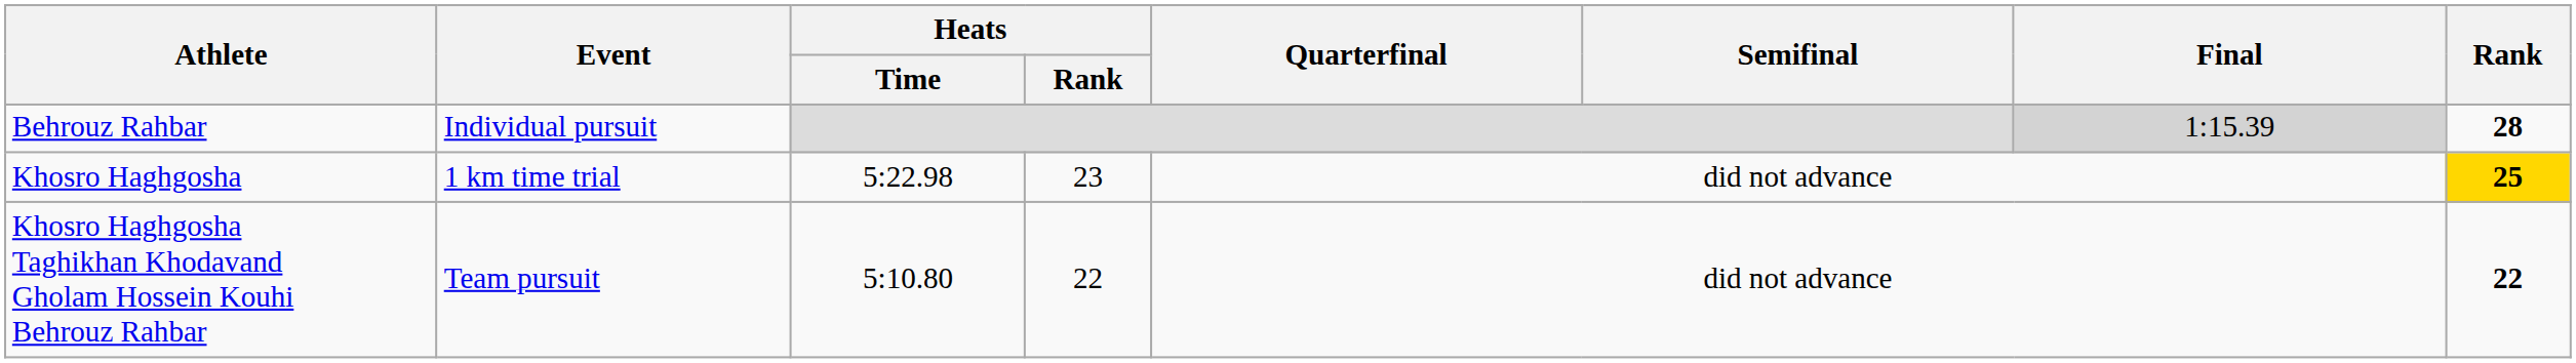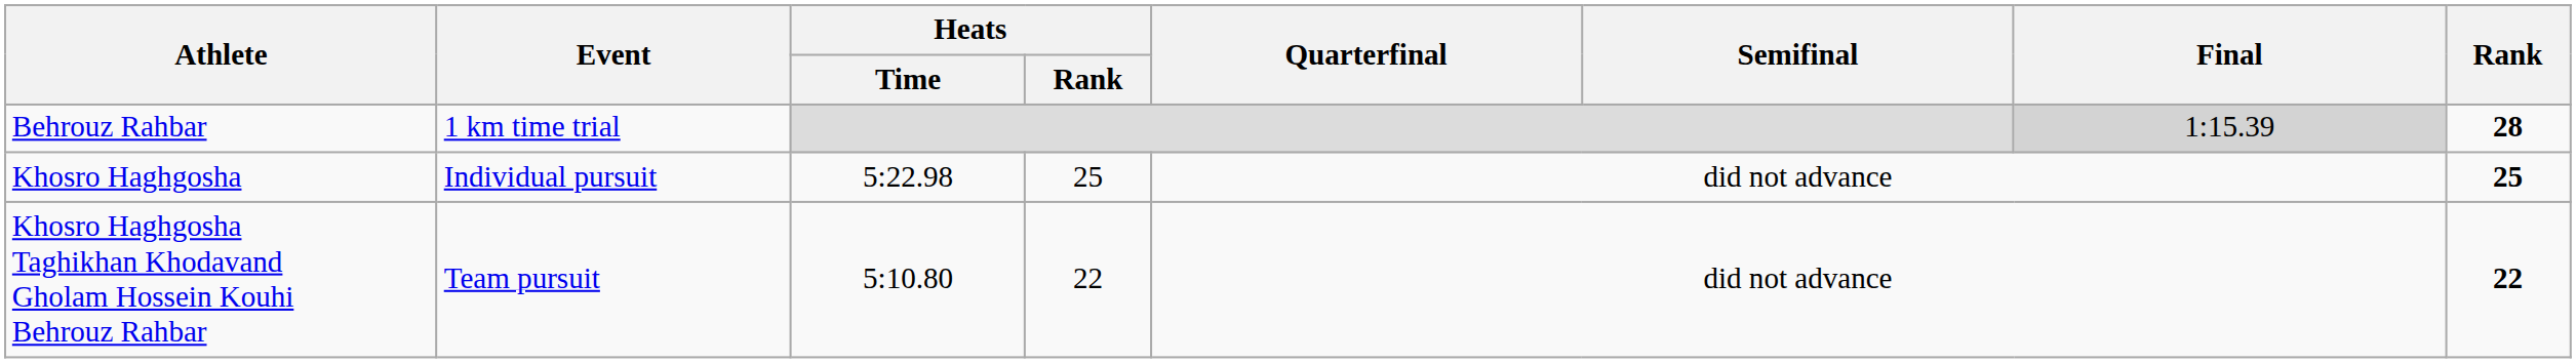 <table class="wikitable" width="98%" style="text-align:center; font-size:90%">
 <tr>
 <th rowspan="2" width="11%">Athlete</th>
 <th rowspan="2" width="9%">Event</th>
 <th colspan="2">Heats</th>
 <th rowspan="2" width="11%">Quarterfinal</th>
 <th rowspan="2" width="11%">Semifinal</th>
 <th rowspan="2" width="11%">Final</th>
 <th rowspan="2" width="3%">Rank</th>
 </tr>
 <tr>
 <th width="6%">Time</th>
 <th width="3%">Rank</th>
 </tr>
 <tr>
 <td align="left"><a href='#'>Behrouz Rahbar</a></td>
-<td align="left"><a href='#'>Individual pursuit</a></td>
+<td align="left"><a href='#'>1 km time trial</a></td>
 <td colspan=4 bgcolor=#DCDCDC></td>
 <td style="background: lightgrey;">1:15.39</td>
 <td><strong>28</strong></td>
 </tr>
 <tr>
 <td align="left"><a href='#'>Khosro Haghgosha</a></td>
-<td align="left"><a href='#'>1 km time trial</a></td>
+<td align="left"><a href='#'>Individual pursuit</a></td>
 <td>5:22.98</td>
-<td>23</td>
+<td>25</td>
 <td colspan=3>did not advance</td>
-<td style="background: gold;"><strong>25</strong></td>
+<td><strong>25</strong></td>
 </tr>
 <tr>
 <td align="left"><a href='#'>Khosro Haghgosha</a><br><a href='#'>Taghikhan Khodavand</a><br><a href='#'>Gholam Hossein Kouhi</a><br><a href='#'>Behrouz Rahbar</a></td>
 <td align="left"><a href='#'>Team pursuit</a></td>
 <td>5:10.80</td>
 <td>22</td>
 <td colspan=3>did not advance</td>
 <td><strong>22</strong></td>
 </tr>
 </table>
